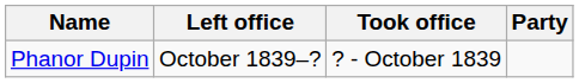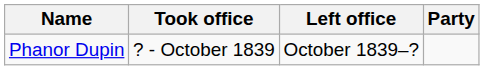 <table class="wikitable">
 <tr>
 <th>Name</th>
+<th>Took office</th>
 <th>Left office</th>
-<th>Took office</th>
 <th>Party</th>
 </tr>
 <tr>
 <td><a href='#'>Phanor Dupin</a></td>
+<td>? - October 1839</td>
 <td>October 1839–?</td>
-<td>? - October 1839</td>
 <td></td>
 </tr>
 </table>
